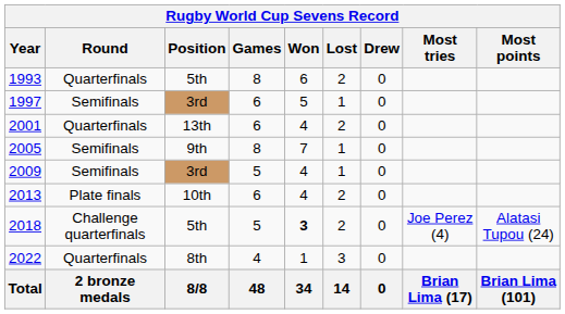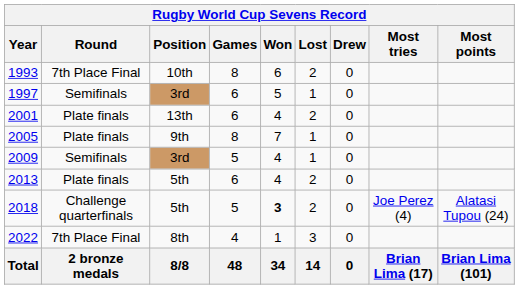 <table class="wikitable" style="text-align: center;">
 <tr>
 <th colspan="12"><a href='#'>Rugby World Cup Sevens Record</a></th>
 </tr>
 <tr>
 <th>Year</th>
 <th>Round</th>
 <th>Position</th>
 <th>Games</th>
 <th>Won</th>
 <th>Lost</th>
 <th>Drew</th>
 <th>Most tries</th>
 <th>Most points</th>
 </tr>
 <tr>
 <td> <a href='#'>1993</a></td>
-<td>Quarterfinals</td>
-<td>5th</td>
+<td>7th Place Final</td>
+<td>10th</td>
 <td>8</td>
 <td>6</td>
 <td>2</td>
 <td>0</td>
 <td></td>
 <td></td>
 </tr>
 <tr>
 <td> <a href='#'>1997</a></td>
 <td>Semifinals</td>
 <td bgcolor="cc9966">3rd</td>
 <td>6</td>
 <td>5</td>
 <td>1</td>
 <td>0</td>
 <td></td>
 <td></td>
 </tr>
 <tr>
 <td> <a href='#'>2001</a></td>
-<td>Quarterfinals</td>
+<td>Plate finals</td>
 <td>13th</td>
 <td>6</td>
 <td>4</td>
 <td>2</td>
 <td>0</td>
 <td></td>
 <td></td>
 </tr>
 <tr>
 <td> <a href='#'>2005</a></td>
-<td>Semifinals</td>
+<td>Plate finals</td>
 <td>9th</td>
 <td>8</td>
 <td>7</td>
 <td>1</td>
 <td>0</td>
 <td></td>
 <td></td>
 </tr>
 <tr>
 <td> <a href='#'>2009</a></td>
 <td>Semifinals</td>
 <td bgcolor="cc9966">3rd</td>
 <td>5</td>
 <td>4</td>
 <td>1</td>
 <td>0</td>
 <td></td>
 <td></td>
 </tr>
 <tr>
 <td> <a href='#'>2013</a></td>
 <td>Plate finals</td>
-<td>10th</td>
+<td>5th</td>
 <td>6</td>
 <td>4</td>
 <td>2</td>
 <td>0</td>
 <td></td>
 <td></td>
 </tr>
 <tr>
 <td> <a href='#'>2018</a></td>
 <td>Challenge quarterfinals</td>
 <td>5th</td>
 <td>5</td>
 <td><strong>3</strong></td>
 <td>2</td>
 <td>0</td>
 <td><a href='#'>Joe Perez</a> (4)</td>
 <td><a href='#'>Alatasi Tupou</a> (24)</td>
 </tr>
 <tr>
 <td> <a href='#'>2022</a></td>
-<td>Quarterfinals</td>
+<td>7th Place Final</td>
 <td>8th</td>
 <td>4</td>
 <td>1</td>
 <td>3</td>
 <td>0</td>
 <td></td>
 <td></td>
 </tr>
 <tr>
 <th>Total</th>
 <th>2 bronze medals</th>
 <th>8/8</th>
 <th>48</th>
 <th>34</th>
 <th>14</th>
 <th>0</th>
 <th><a href='#'>Brian Lima</a> (17)</th>
 <th><a href='#'>Brian Lima</a> (101)</th>
 </tr>
 </table>
